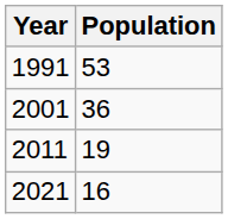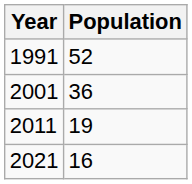 <table class="wikitable">
 <tr>
 <th>Year</th>
 <th>Population</th>
 </tr>
 <tr>
 <td>1991</td>
-<td>53</td>
+<td>52</td>
 </tr>
 <tr>
 <td>2001</td>
 <td>36</td>
 </tr>
 <tr>
 <td>2011</td>
 <td>19</td>
 </tr>
 <tr>
 <td>2021</td>
 <td>16</td>
 </tr>
 </table>
